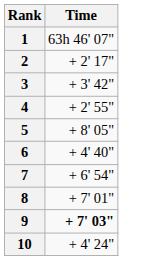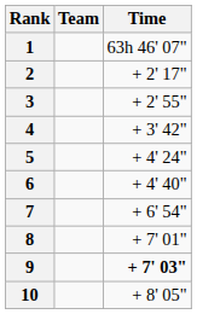 <table class="wikitable">
 <tr>
 <th scope="col">Rank</th>
+<th scope="col">Team</th>
 <th scope="col">Time</th>
 </tr>
 <tr>
 <th scope="row">1</th>
+<td> </td>
 <td align="right">63h 46' 07"</td>
 </tr>
 <tr>
 <th scope="row">2</th>
+<td> </td>
 <td align="right">+ 2' 17"</td>
 </tr>
 <tr>
 <th scope="row">3</th>
+<td> </td>
+<td align="right">+ 2' 55"</td>
+</tr>
+<tr>
+<th scope="row">4</th>
+<td> </td>
 <td align="right">+ 3' 42"</td>
 </tr>
 <tr>
-<th scope="row">4</th>
-<td align="right">+ 2' 55"</td>
-</tr>
-<tr>
 <th scope="row">5</th>
-<td align="right">+ 8' 05"</td>
+<td> </td>
+<td align="right">+ 4' 24"</td>
 </tr>
 <tr>
 <th scope="row">6</th>
+<td> </td>
 <td align="right">+ 4' 40"</td>
 </tr>
 <tr>
 <th scope="row">7</th>
+<td> </td>
 <td align="right">+ 6' 54"</td>
 </tr>
 <tr>
 <th scope="row">8</th>
+<td> </td>
 <td align="right">+ 7' 01"</td>
 </tr>
 <tr>
 <th scope="row">9</th>
+<td> </td>
 <td align="right"><strong>+ 7' 03"</strong></td>
 </tr>
 <tr>
 <th scope="row">10</th>
-<td align="right">+ 4' 24"</td>
+<td> </td>
+<td align="right">+ 8' 05"</td>
 </tr>
 </table>
